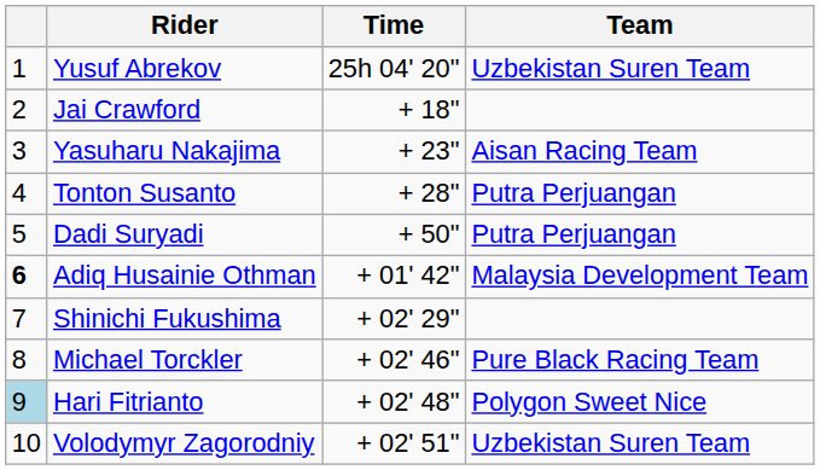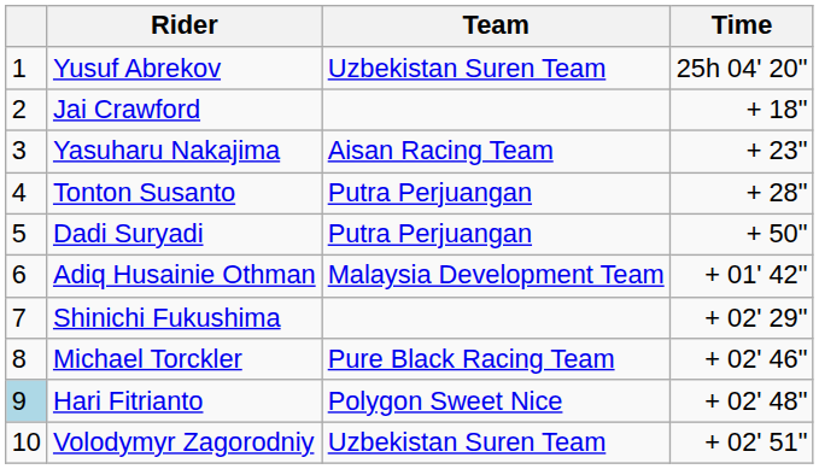 <table class=wikitable>
 <tr>
 <th></th>
 <th>Rider</th>
+<th>Team</th>
 <th>Time</th>
-<th>Team</th>
 </tr>
 <tr>
 <td>1</td>
 <td> <a href='#'>Yusuf Abrekov</a> </td>
+<td><a href='#'>Uzbekistan Suren Team</a></td>
 <td align=right>25h 04' 20"</td>
-<td><a href='#'>Uzbekistan Suren Team</a></td>
 </tr>
 <tr>
 <td>2</td>
 <td> <a href='#'>Jai Crawford</a></td>
+<td></td>
 <td align=right>+ 18"</td>
-<td></td>
 </tr>
 <tr>
 <td>3</td>
 <td> <a href='#'>Yasuharu Nakajima</a></td>
+<td><a href='#'>Aisan Racing Team</a></td>
 <td align=right>+ 23"</td>
-<td><a href='#'>Aisan Racing Team</a></td>
 </tr>
 <tr>
 <td>4</td>
 <td> <a href='#'>Tonton Susanto</a></td>
+<td><a href='#'>Putra Perjuangan</a></td>
 <td align=right>+ 28"</td>
-<td><a href='#'>Putra Perjuangan</a></td>
 </tr>
 <tr>
 <td>5</td>
 <td> <a href='#'>Dadi Suryadi</a></td>
+<td><a href='#'>Putra Perjuangan</a></td>
 <td align=right>+ 50"</td>
-<td><a href='#'>Putra Perjuangan</a></td>
 </tr>
 <tr>
-<td><strong>6</strong></td>
+<td>6</td>
 <td> <a href='#'>Adiq Husainie Othman</a></td>
+<td><a href='#'>Malaysia Development Team</a></td>
 <td align=right>+ 01' 42"</td>
-<td><a href='#'>Malaysia Development Team</a></td>
 </tr>
 <tr>
 <td>7</td>
 <td> <a href='#'>Shinichi Fukushima</a></td>
+<td></td>
 <td align=right>+ 02' 29"</td>
-<td></td>
 </tr>
 <tr>
 <td>8</td>
 <td> <a href='#'>Michael Torckler</a></td>
+<td><a href='#'>Pure Black Racing Team</a></td>
 <td align=right>+ 02' 46"</td>
-<td><a href='#'>Pure Black Racing Team</a></td>
 </tr>
 <tr>
 <td style="background: lightblue;">9</td>
 <td> <a href='#'>Hari Fitrianto</a></td>
+<td><a href='#'>Polygon Sweet Nice</a></td>
 <td align=right>+ 02' 48"</td>
-<td><a href='#'>Polygon Sweet Nice</a></td>
 </tr>
 <tr>
 <td>10</td>
 <td> <a href='#'>Volodymyr Zagorodniy</a></td>
+<td><a href='#'>Uzbekistan Suren Team</a></td>
 <td align=right>+ 02' 51"</td>
-<td><a href='#'>Uzbekistan Suren Team</a></td>
 </tr>
 </table>
